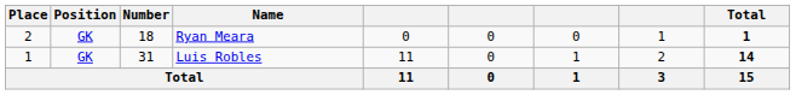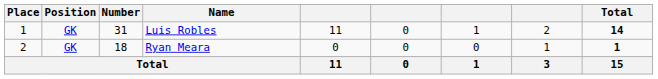 <table class="wikitable" style="font-size: 95%; text-align: center;">
 <tr>
 <th width=30>Place</th>
 <th width=30>Position</th>
 <th width=30>Number</th>
 <th width=175>Name</th>
 <th width=75></th>
 <th width=75></th>
 <th width=75></th>
 <th width=75></th>
 <th width=75><strong>Total</strong></th>
 </tr>
 <tr>
+<td>1</td>
+<td><a href='#'>GK</a></td>
+<td>31</td>
+<td align="left"> <a href='#'>Luis Robles</a></td>
+<td>11</td>
+<td>0</td>
+<td>1</td>
+<td>2</td>
+<td><strong>14</strong></td>
+</tr>
+<tr>
 <td>2</td>
 <td><a href='#'>GK</a></td>
 <td>18</td>
 <td align="left"> <a href='#'>Ryan Meara</a></td>
 <td>0</td>
 <td>0</td>
 <td>0</td>
 <td>1</td>
 <td><strong>1</strong></td>
 </tr>
 <tr>
-<td>1</td>
-<td><a href='#'>GK</a></td>
-<td>31</td>
-<td align="left"> <a href='#'>Luis Robles</a></td>
-<td>11</td>
-<td>0</td>
-<td>1</td>
-<td>2</td>
-<td><strong>14</strong></td>
-</tr>
-<tr>
 <th colspan="4">Total</th>
 <th>11</th>
 <th>0</th>
 <th>1</th>
 <th>3</th>
 <th>15</th>
 </tr>
 </table>
